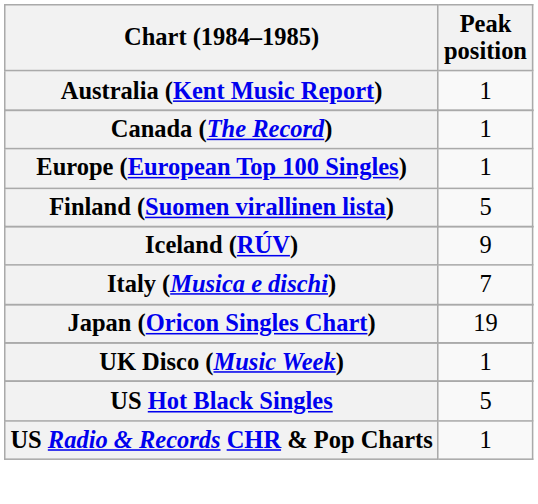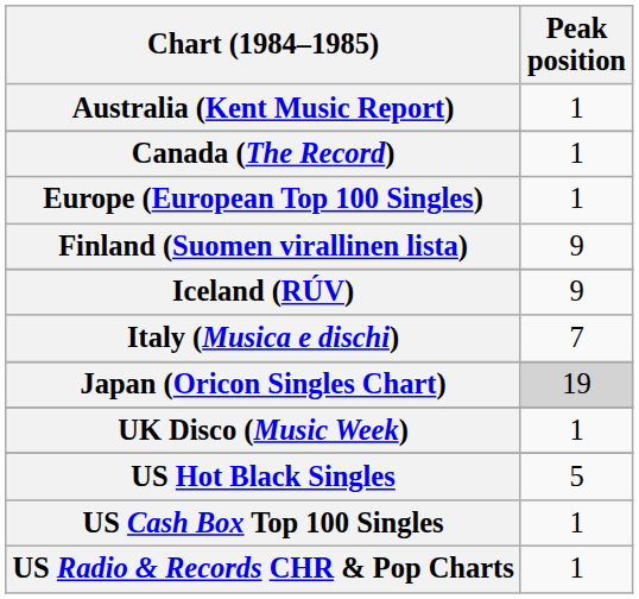 <table class="wikitable sortable plainrowheaders" style="text-align:center">
 <tr>
 <th scope="col">Chart (1984–1985)</th>
 <th scope="col">Peak<br>position</th>
 </tr>
 <tr>
 <th scope="row">Australia (<a href='#'>Kent Music Report</a>)</th>
 <td>1</td>
 </tr>
 <tr>
 </tr>
 <tr>
 </tr>
 <tr>
 </tr>
 <tr>
 <th scope="row">Canada (<a href='#'><em>The Record</em></a>)</th>
 <td>1</td>
 </tr>
 <tr>
 <th scope="row">Europe (<a href='#'>European Top 100 Singles</a>)</th>
 <td>1</td>
 </tr>
 <tr>
 <th scope="row">Finland (<a href='#'>Suomen virallinen lista</a>)</th>
-<td>5</td>
+<td>9</td>
 </tr>
 <tr>
 </tr>
 <tr>
 </tr>
 <tr>
 <th scope="row">Iceland (<a href='#'>RÚV</a>)</th>
 <td align="center">9</td>
 </tr>
 <tr>
 <th scope="row">Italy (<em><a href='#'>Musica e dischi</a></em>)</th>
 <td>7</td>
 </tr>
 <tr>
 </tr>
 <tr>
 <th scope="row">Japan (<a href='#'>Oricon Singles Chart</a>)</th>
-<td>19</td>
+<td style="background: lightgrey;">19</td>
 </tr>
 <tr>
 </tr>
 <tr>
 </tr>
 <tr>
 </tr>
 <tr>
 </tr>
 <tr>
 </tr>
 <tr>
 </tr>
 <tr>
 </tr>
 <tr>
 <th scope="row">UK Disco (<em><a href='#'>Music Week</a></em>)</th>
 <td>1</td>
 </tr>
 <tr>
 </tr>
 <tr>
 </tr>
 <tr>
 </tr>
 <tr>
 <th scope="row">US <a href='#'>Hot Black Singles</a></th>
 <td>5</td>
 </tr>
 <tr>
+<th scope="row">US <em><a href='#'>Cash Box</a></em> Top 100 Singles</th>
+<td>1</td>
+</tr>
+<tr>
 <th scope="row">US <em><a href='#'>Radio & Records</a></em> <a href='#'>CHR</a> & Pop Charts</th>
 <td>1</td>
 </tr>
 </table>
